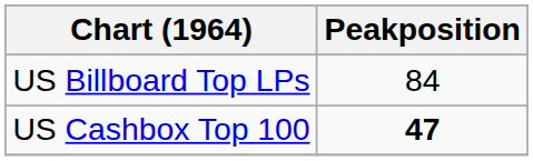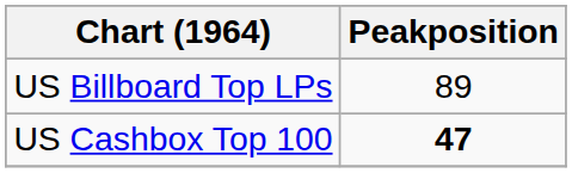 <table class="wikitable">
 <tr>
 <th>Chart (1964)</th>
 <th>Peakposition</th>
 </tr>
 <tr>
 <td>US <a href='#'>Billboard Top LPs</a></td>
-<td align="center">84</td>
+<td align="center">89</td>
 </tr>
 <tr>
 <td>US <a href='#'>Cashbox Top 100</a></td>
 <td align="center"><strong>47</strong></td>
 </tr>
 <tr>
 </tr>
 </table>
